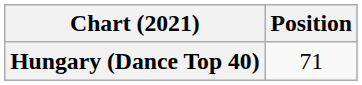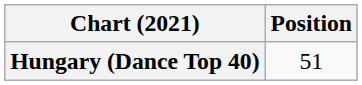 <table class="wikitable plainrowheaders" style="text-align:center">
 <tr>
 <th scope="col">Chart (2021)</th>
 <th scope="col">Position</th>
 </tr>
 <tr>
 <th scope="row">Hungary (Dance Top 40)</th>
-<td>71</td>
+<td>51</td>
 </tr>
 </table>
